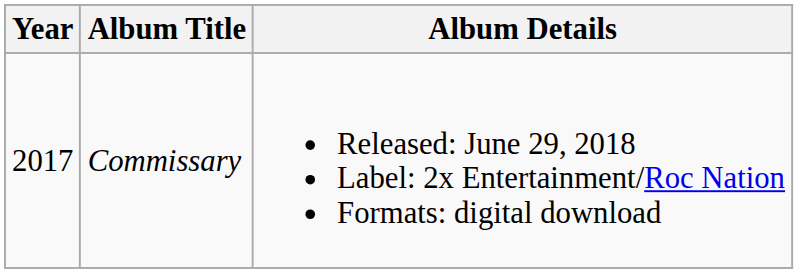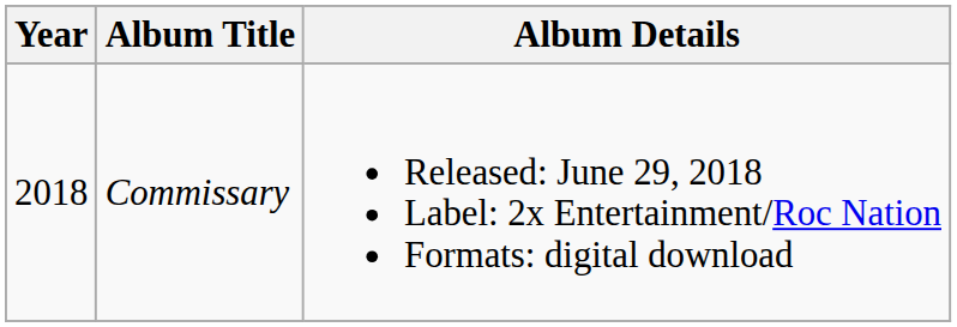 <table class="wikitable">
 <tr>
 <th>Year</th>
 <th>Album Title</th>
 <th>Album Details</th>
 </tr>
 <tr>
-<td>2017</td>
+<td>2018</td>
 <td><em>Commissary</em></td>
 <td><br><ul><li>Released: June 29, 2018</li><li>Label: 2x Entertainment/<a href='#'>Roc Nation</a></li><li>Formats: digital download</li></ul></td>
 </tr>
 </table>
